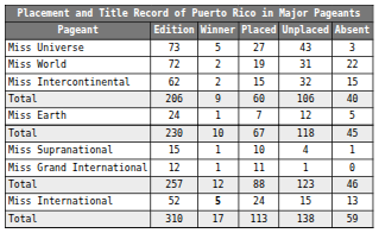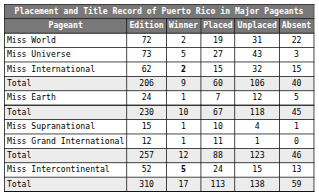 <table class="sortable wiki table" border="3" cellpadding="3" cellspacing="0" style="margin: 0 1em 0 0; background: white; border: 1px #000000 solid; border-collapse: collapse; font-size: 87%;">
 <tr>
 <th style="background-color:#787878;color:#FFFFFF;"  colspan=6>Placement and Title Record of Puerto Rico in Major Pageants</th>
 </tr>
 <tr>
 <th style="background-color:#787878;color:#FFFFFF;">Pageant</th>
 <th style="background-color:#787878;color:#FFFFFF;">Edition</th>
 <th style="background-color:#787878;color:#FFFFFF;">Winner</th>
 <th style="background-color:#787878;color:#FFFFFF;">Placed</th>
 <th style="background-color:#787878;color:#FFFFFF;">Unplaced</th>
 <th style="background-color:#787878;color:#FFFFFF;">Absent</th>
 </tr>
 <tr>
+<td>Miss World</td>
+<td style="text-align:center;">72</td>
+<td style="text-align:center;">2</td>
+<td style="text-align:center;">19</td>
+<td style="text-align:center;">31</td>
+<td style="text-align:center;">22</td>
+</tr>
+<tr>
 <td>Miss Universe</td>
 <td style="text-align:center;">73</td>
 <td style="text-align:center;">5</td>
 <td style="text-align:center;">27</td>
 <td style="text-align:center;">43</td>
 <td style="text-align:center;">3</td>
 </tr>
 <tr>
-<td>Miss World</td>
-<td style="text-align:center;">72</td>
-<td style="text-align:center;">2</td>
-<td style="text-align:center;">19</td>
-<td style="text-align:center;">31</td>
-<td style="text-align:center;">22</td>
-</tr>
-<tr>
-<td>Miss Intercontinental</td>
+<td>Miss International</td>
 <td style="text-align:center;">62</td>
-<td style="text-align:center;">2</td>
+<td style="text-align:center;"><strong>2</strong></td>
 <td style="text-align:center;">15</td>
 <td style="text-align:center;">32</td>
 <td style="text-align:center;">15</td>
 </tr>
 <tr style="background-color:#ececec;">
 <td>Total</td>
 <td style="text-align:center;">206</td>
 <td style="text-align:center;">9</td>
 <td style="text-align:center;">60</td>
 <td style="text-align:center;">106</td>
 <td style="text-align:center;">40</td>
 </tr>
 <tr>
 <td>Miss Earth</td>
 <td style="text-align:center;">24</td>
 <td style="text-align:center;">1</td>
 <td style="text-align:center;">7</td>
 <td style="text-align:center;">12</td>
 <td style="text-align:center;">5</td>
 </tr>
 <tr>
 </tr>
 <tr style="background-color:#ececec;">
 <td>Total</td>
 <td style="text-align:center;">230</td>
 <td style="text-align:center;">10</td>
 <td style="text-align:center;">67</td>
 <td style="text-align:center;">118</td>
 <td style="text-align:center;">45</td>
 </tr>
 <tr>
 <td>Miss Supranational</td>
 <td style="text-align:center;">15</td>
 <td style="text-align:center;">1</td>
 <td style="text-align:center;">10</td>
 <td style="text-align:center;">4</td>
 <td style="text-align:center;">1</td>
 </tr>
 <tr>
 <td>Miss Grand International</td>
 <td style="text-align:center;">12</td>
 <td style="text-align:center;">1</td>
 <td style="text-align:center;">11</td>
 <td style="text-align:center;">1</td>
 <td style="text-align:center;">0</td>
 </tr>
 <tr style="background-color:#ececec;">
 <td>Total</td>
 <td style="text-align:center;">257</td>
 <td style="text-align:center;">12</td>
 <td style="text-align:center;">88</td>
 <td style="text-align:center;">123</td>
 <td style="text-align:center;">46</td>
 </tr>
 <tr>
-<td>Miss International</td>
+<td>Miss Intercontinental</td>
 <td style="text-align:center;">52</td>
 <td style="text-align:center;"><strong>5</strong></td>
 <td style="text-align:center;">24</td>
 <td style="text-align:center;">15</td>
 <td style="text-align:center;">13</td>
 </tr>
 <tr style="background-color:#ececec;">
 <td>Total</td>
 <td style="text-align:center;">310</td>
 <td style="text-align:center;">17</td>
 <td style="text-align:center;">113</td>
 <td style="text-align:center;">138</td>
 <td style="text-align:center;">59</td>
 </tr>
 <tr>
 </tr>
 </table>
